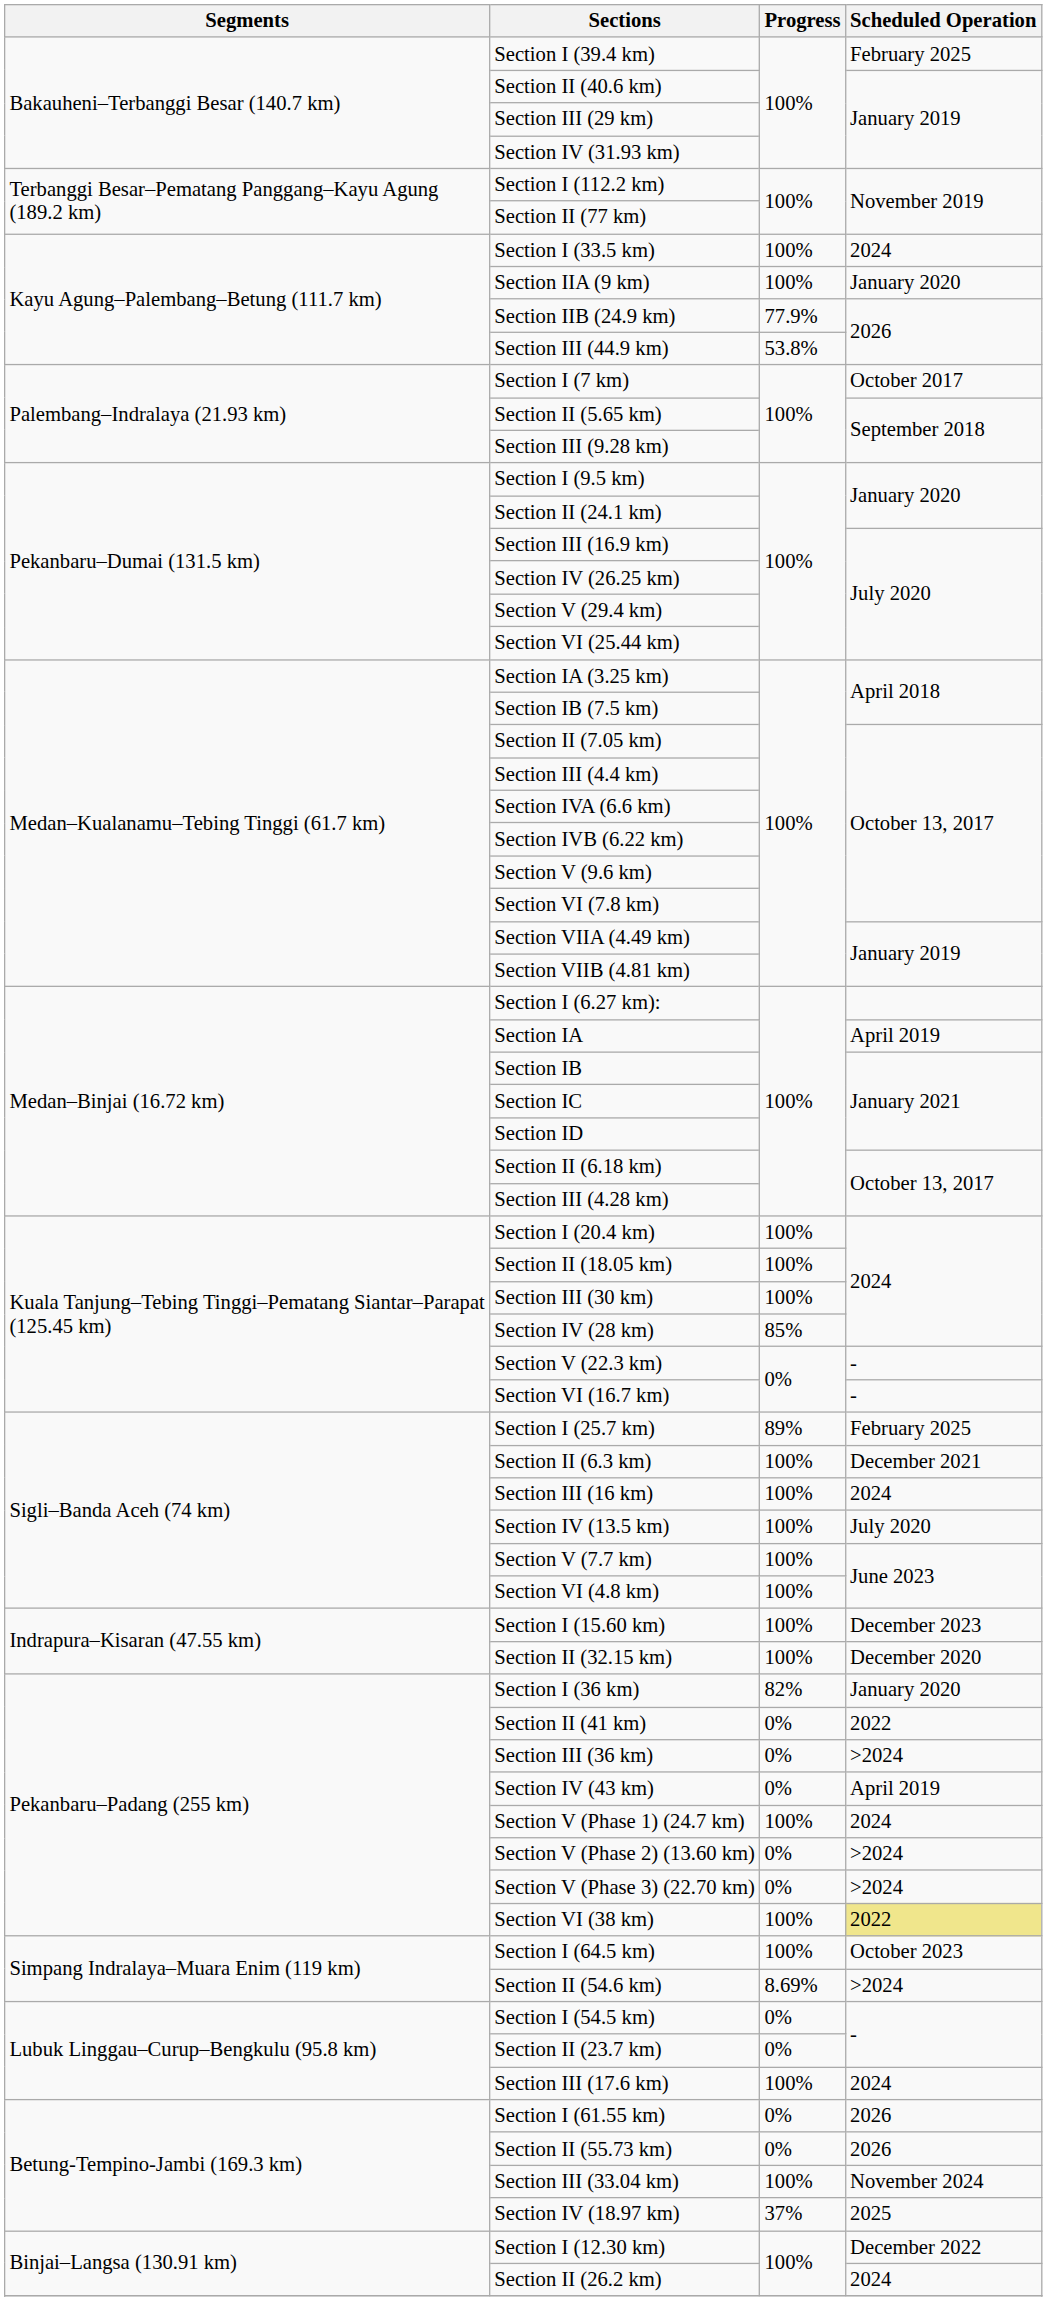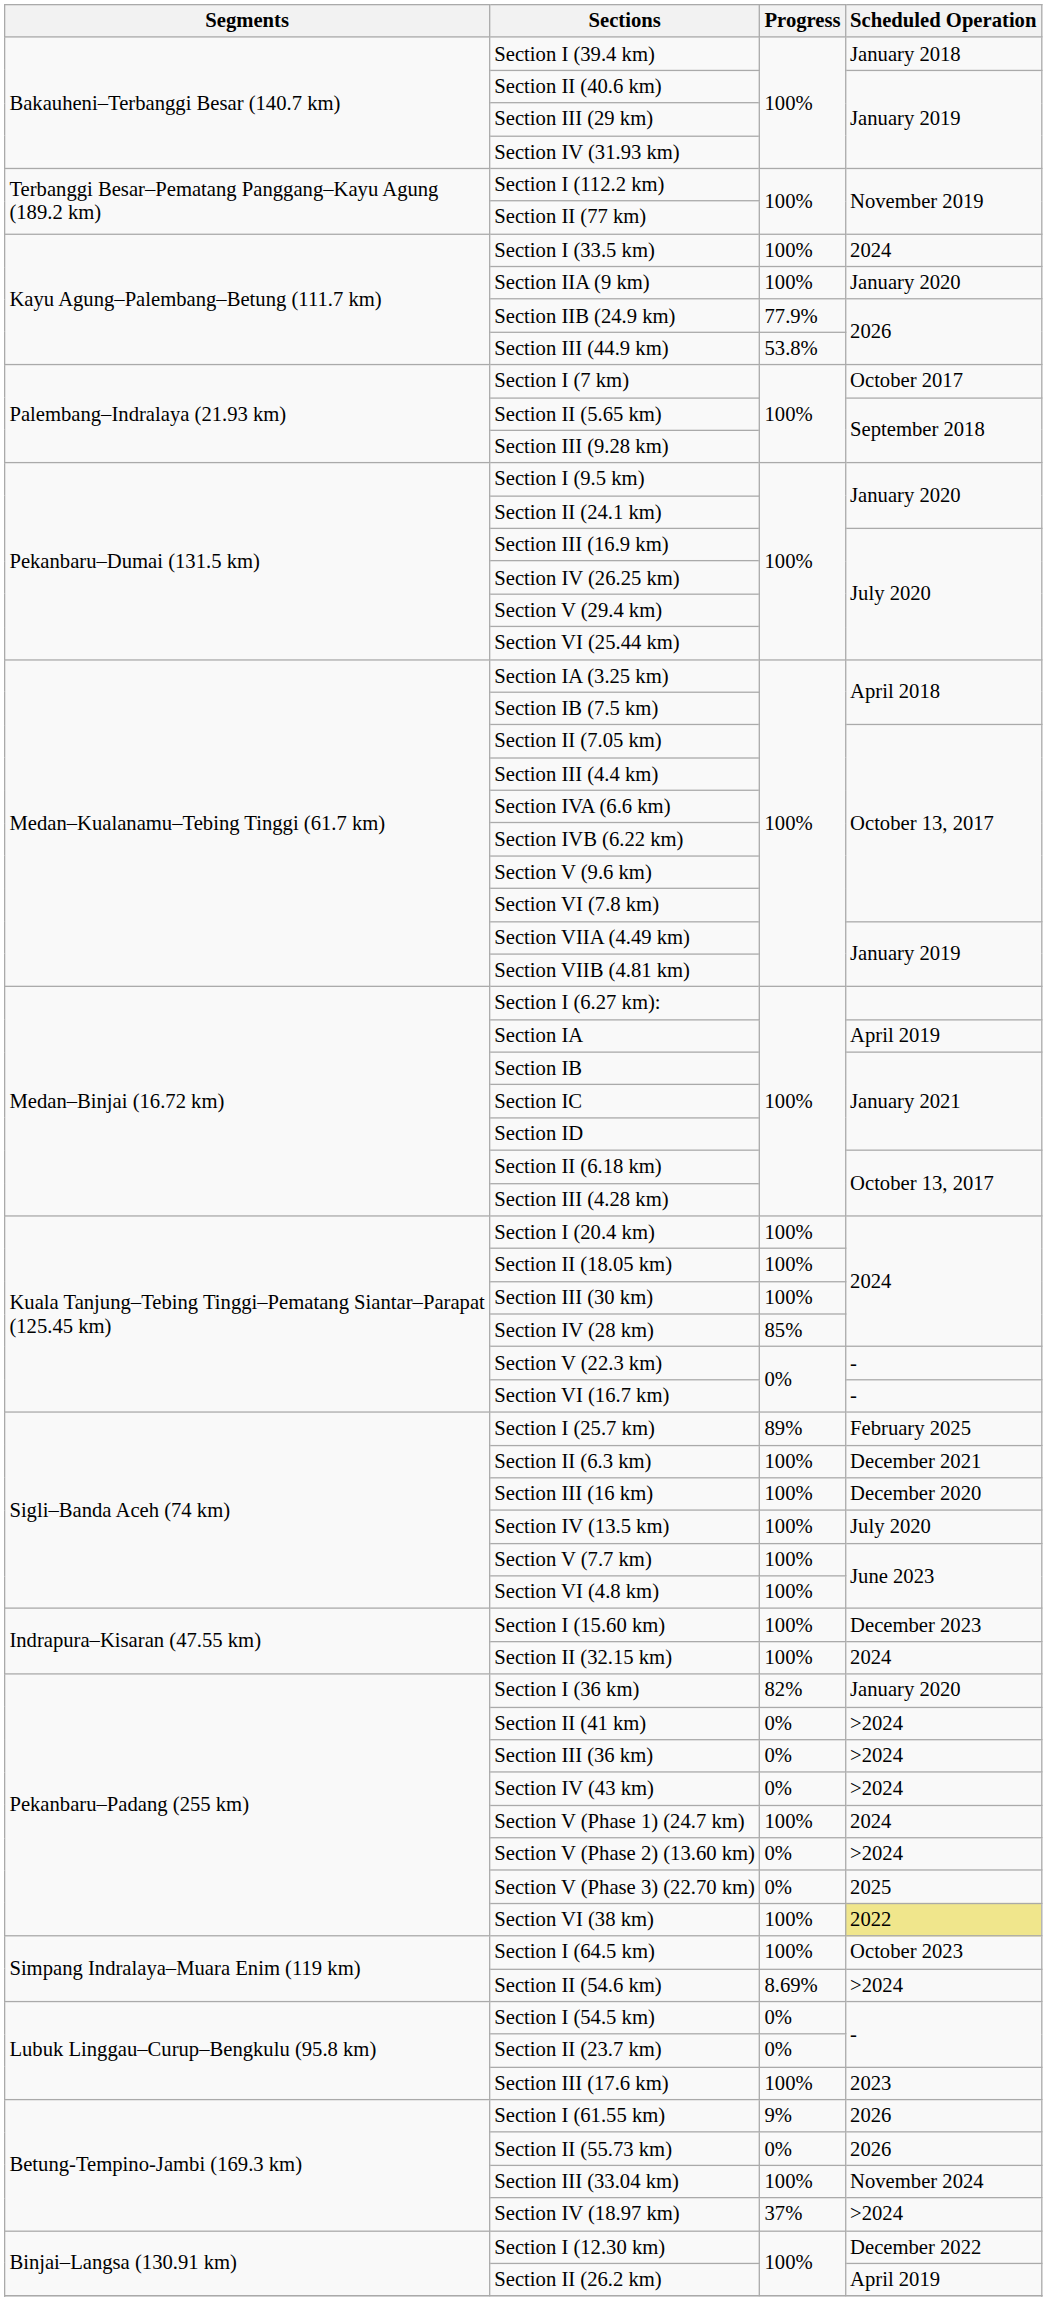 <table class="wikitable">
 <tr>
 <th>Segments</th>
 <th>Sections</th>
 <th>Progress</th>
 <th>Scheduled Operation</th>
 </tr>
 <tr>
 <td rowspan="4">Bakauheni–Terbanggi Besar (140.7 km)</td>
 <td>Section I (39.4 km)</td>
 <td rowspan="4">100%</td>
-<td>February 2025</td>
+<td>January 2018</td>
 </tr>
 <tr>
 <td>Section II (40.6 km)</td>
 <td rowspan="3">January 2019</td>
 </tr>
 <tr>
 <td>Section III (29 km)</td>
 </tr>
 <tr>
 <td>Section IV (31.93 km)</td>
 </tr>
 <tr>
 <td rowspan="2">Terbanggi Besar–Pematang Panggang–Kayu Agung<br>(189.2 km)</td>
 <td>Section I (112.2 km)</td>
 <td rowspan="2">100%</td>
 <td rowspan="2">November 2019</td>
 </tr>
 <tr>
 <td>Section II (77 km)</td>
 </tr>
 <tr>
 <td rowspan="4">Kayu Agung–Palembang–Betung (111.7 km)</td>
 <td>Section I (33.5 km)</td>
 <td>100%</td>
 <td>2024</td>
 </tr>
 <tr>
 <td>Section IIA (9 km)</td>
 <td>100%</td>
 <td>January 2020</td>
 </tr>
 <tr>
 <td>Section IIB (24.9 km)</td>
 <td>77.9%</td>
 <td rowspan="2">2026</td>
 </tr>
 <tr>
 <td>Section III (44.9 km)</td>
 <td>53.8%</td>
 </tr>
 <tr>
 <td rowspan="3">Palembang–Indralaya (21.93 km)</td>
 <td>Section I (7 km)</td>
 <td rowspan="3">100%</td>
 <td>October 2017</td>
 </tr>
 <tr>
 <td>Section II (5.65 km)</td>
 <td rowspan="2">September 2018</td>
 </tr>
 <tr>
 <td>Section III (9.28 km)</td>
 </tr>
 <tr>
 <td rowspan="6">Pekanbaru–Dumai (131.5 km)</td>
 <td>Section I (9.5 km)</td>
 <td rowspan="6">100%</td>
 <td rowspan="2">January 2020</td>
 </tr>
 <tr>
 <td>Section II (24.1 km)</td>
 </tr>
 <tr>
 <td>Section III (16.9 km)</td>
 <td rowspan="4">July 2020</td>
 </tr>
 <tr>
 <td>Section IV (26.25 km)</td>
 </tr>
 <tr>
 <td>Section V (29.4 km)</td>
 </tr>
 <tr>
 <td>Section VI (25.44 km)</td>
 </tr>
 <tr>
 <td rowspan="10">Medan–Kualanamu–Tebing Tinggi (61.7 km)</td>
 <td>Section IA (3.25 km)</td>
 <td rowspan="10">100%</td>
 <td rowspan="2">April 2018</td>
 </tr>
 <tr>
 <td>Section IB (7.5 km)</td>
 </tr>
 <tr>
 <td>Section II (7.05 km)</td>
 <td rowspan="6">October 13, 2017</td>
 </tr>
 <tr>
 <td>Section III (4.4 km)</td>
 </tr>
 <tr>
 <td>Section IVA (6.6 km)</td>
 </tr>
 <tr>
 <td>Section IVB (6.22 km)</td>
 </tr>
 <tr>
 <td>Section V (9.6 km)</td>
 </tr>
 <tr>
 <td>Section VI (7.8 km)</td>
 </tr>
 <tr>
 <td>Section VIIA (4.49 km)</td>
 <td rowspan="2">January 2019</td>
 </tr>
 <tr>
 <td>Section VIIB (4.81 km)</td>
 </tr>
 <tr>
 <td rowspan="7">Medan–Binjai (16.72 km)</td>
 <td>Section I (6.27 km):</td>
 <td rowspan="7">100%</td>
 <td></td>
 </tr>
 <tr>
 <td>Section IA</td>
 <td>April 2019</td>
 </tr>
 <tr>
 <td>Section IB</td>
 <td rowspan="3">January 2021</td>
 </tr>
 <tr>
 <td>Section IC</td>
 </tr>
 <tr>
 <td>Section ID</td>
 </tr>
 <tr>
 <td>Section II (6.18 km)</td>
 <td rowspan="2">October 13, 2017</td>
 </tr>
 <tr>
 <td>Section III (4.28 km)</td>
 </tr>
 <tr>
 <td rowspan="6">Kuala Tanjung–Tebing Tinggi–Pematang Siantar–Parapat<br>(125.45 km)</td>
 <td>Section I (20.4 km)</td>
 <td>100%</td>
 <td rowspan="4">2024</td>
 </tr>
 <tr>
 <td>Section II (18.05 km)</td>
 <td>100%</td>
 </tr>
 <tr>
 <td>Section III (30 km)</td>
 <td>100%</td>
 </tr>
 <tr>
 <td>Section IV (28 km)</td>
 <td>85%</td>
 </tr>
 <tr>
 <td>Section V (22.3 km)</td>
 <td rowspan="2">0%</td>
 <td>-</td>
 </tr>
 <tr>
 <td>Section VI (16.7 km)</td>
 <td>-</td>
 </tr>
 <tr>
 <td rowspan="6">Sigli–Banda Aceh (74 km)</td>
 <td>Section I (25.7 km)</td>
 <td>89%</td>
 <td>February 2025</td>
 </tr>
 <tr>
 <td>Section II (6.3 km)</td>
 <td>100%</td>
 <td>December 2021</td>
 </tr>
 <tr>
 <td>Section III (16 km)</td>
 <td>100%</td>
-<td>2024</td>
+<td>December 2020</td>
 </tr>
 <tr>
 <td>Section IV (13.5 km)</td>
 <td>100%</td>
 <td>July 2020</td>
 </tr>
 <tr>
 <td>Section V (7.7 km)</td>
 <td>100%</td>
 <td rowspan="2">June 2023</td>
 </tr>
 <tr>
 <td>Section VI (4.8 km)</td>
 <td>100%</td>
 </tr>
 <tr>
 <td rowspan="2">Indrapura–Kisaran (47.55 km)</td>
 <td>Section I (15.60 km)</td>
 <td>100%</td>
 <td>December 2023</td>
 </tr>
 <tr>
 <td>Section II (32.15 km)</td>
 <td>100%</td>
-<td>December 2020</td>
+<td>2024</td>
 </tr>
 <tr>
 <td rowspan="8">Pekanbaru–Padang (255 km)</td>
 <td>Section I (36 km)</td>
 <td>82%</td>
 <td>January 2020</td>
 </tr>
 <tr>
 <td>Section II (41 km)</td>
 <td>0%</td>
-<td>2022</td>
+<td>>2024</td>
 </tr>
 <tr>
 <td>Section III (36 km)</td>
 <td>0%</td>
 <td>>2024</td>
 </tr>
 <tr>
 <td>Section IV (43 km)</td>
 <td>0%</td>
-<td>April 2019</td>
+<td>>2024</td>
 </tr>
 <tr>
 <td>Section V (Phase 1) (24.7 km)</td>
 <td>100%</td>
 <td>2024</td>
 </tr>
 <tr>
 <td>Section V (Phase 2) (13.60 km)</td>
 <td>0%</td>
 <td>>2024</td>
 </tr>
 <tr>
 <td>Section V (Phase 3) (22.70 km)</td>
 <td>0%</td>
-<td>>2024</td>
+<td>2025</td>
 </tr>
 <tr>
 <td>Section VI (38 km)</td>
 <td>100%</td>
 <td style="background: khaki;">2022</td>
 </tr>
 <tr>
 <td rowspan="2">Simpang Indralaya–Muara Enim (119 km)</td>
 <td>Section I (64.5 km)</td>
 <td>100%</td>
 <td>October 2023</td>
 </tr>
 <tr>
 <td>Section II (54.6 km)</td>
 <td>8.69%</td>
 <td>>2024</td>
 </tr>
 <tr>
 <td rowspan="3">Lubuk Linggau–Curup–Bengkulu (95.8 km)</td>
 <td>Section I (54.5 km)</td>
 <td>0%</td>
 <td rowspan="2">-</td>
 </tr>
 <tr>
 <td>Section II (23.7 km)</td>
 <td>0%</td>
 </tr>
 <tr>
 <td>Section III (17.6 km)</td>
 <td>100%</td>
-<td>2024</td>
+<td>2023</td>
 </tr>
 <tr>
 <td rowspan="4">Betung-Tempino-Jambi (169.3 km)</td>
 <td>Section I (61.55 km)</td>
-<td>0%</td>
+<td>9%</td>
 <td>2026</td>
 </tr>
 <tr>
 <td>Section II (55.73 km)</td>
 <td>0%</td>
 <td>2026</td>
 </tr>
 <tr>
 <td>Section III (33.04 km)</td>
 <td>100%</td>
 <td>November 2024</td>
 </tr>
 <tr>
 <td>Section IV (18.97 km)</td>
 <td>37%</td>
-<td>2025</td>
+<td>>2024</td>
 </tr>
 <tr>
 <td rowspan="2">Binjai–Langsa (130.91 km)</td>
 <td>Section I (12.30 km)</td>
 <td rowspan="2">100%</td>
 <td>December 2022</td>
 </tr>
 <tr>
 <td>Section II (26.2 km)</td>
-<td>2024</td>
+<td>April 2019</td>
 </tr>
 <tr>
 </tr>
 <tr>
 </tr>
 </table>
